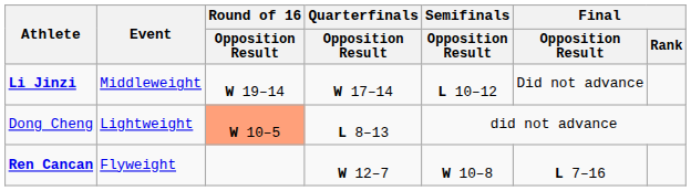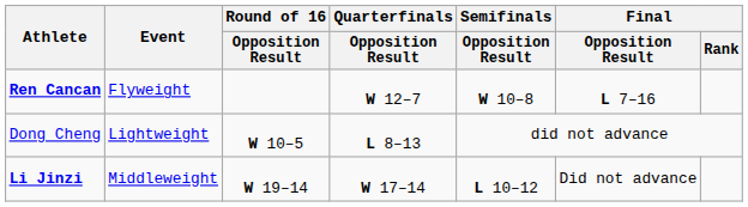 <table class="wikitable" style="font-size:90%">
 <tr>
 <th rowspan=2>Athlete</th>
 <th rowspan=2>Event</th>
 <th>Round of 16</th>
 <th>Quarterfinals</th>
 <th>Semifinals</th>
 <th colspan=2>Final</th>
 </tr>
 <tr style="font-size:95%">
 <th>Opposition<br>Result</th>
 <th>Opposition<br>Result</th>
 <th>Opposition<br>Result</th>
 <th>Opposition<br>Result</th>
 <th>Rank</th>
 </tr>
 <tr align=center>
+<td align=left><strong><a href='#'>Ren Cancan</a></strong></td>
+<td align=left><a href='#'>Flyweight</a></td>
+<td></td>
+<td><br><strong>W</strong> 12–7</td>
+<td><br><strong>W</strong> 10–8</td>
+<td><br><strong>L</strong> 7–16</td>
+<td></td>
+</tr>
+<tr align=center>
+<td align=left><a href='#'>Dong Cheng</a></td>
+<td align=left><a href='#'>Lightweight</a></td>
+<td><br><strong>W</strong> 10–5</td>
+<td><br><strong>L</strong> 8–13</td>
+<td colspan=3>did not advance</td>
+</tr>
+<tr align=center>
 <td align=left><strong><a href='#'>Li Jinzi</a></strong></td>
 <td align=left><a href='#'>Middleweight</a></td>
 <td><br><strong>W</strong> 19–14</td>
 <td><br><strong>W</strong> 17–14</td>
 <td><br><strong>L</strong> 10–12</td>
 <td>Did not advance</td>
 <td></td>
 </tr>
-<tr align=center>
-<td align=left><a href='#'>Dong Cheng</a></td>
-<td align=left><a href='#'>Lightweight</a></td>
-<td style="background: lightsalmon;"><br><strong>W</strong> 10–5</td>
-<td><br><strong>L</strong> 8–13</td>
-<td colspan=3>did not advance</td>
-</tr>
-<tr align=center>
-<td align=left><strong><a href='#'>Ren Cancan</a></strong></td>
-<td align=left><a href='#'>Flyweight</a></td>
-<td></td>
-<td><br><strong>W</strong> 12–7</td>
-<td><br><strong>W</strong> 10–8</td>
-<td><br><strong>L</strong> 7–16</td>
-<td></td>
-</tr>
 </table>
